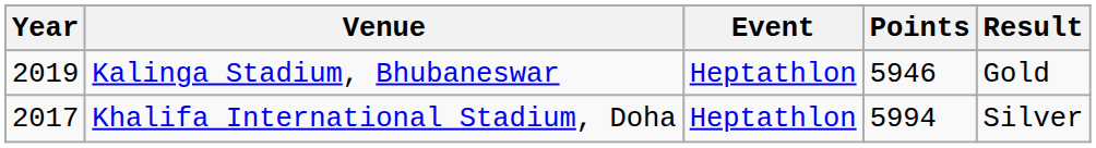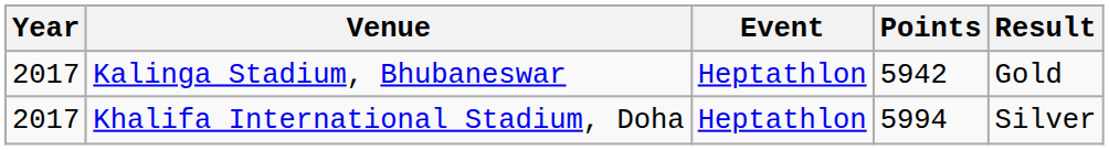 <table class="wikitable">
 <tr>
 <th>Year</th>
 <th>Venue</th>
 <th>Event</th>
 <th>Points</th>
 <th>Result</th>
 </tr>
 <tr>
-<td>2019</td>
+<td>2017</td>
 <td><a href='#'>Kalinga Stadium</a>, <a href='#'>Bhubaneswar</a></td>
 <td><a href='#'>Heptathlon</a></td>
-<td>5946</td>
+<td>5942</td>
 <td>Gold</td>
 </tr>
 <tr>
 <td>2017</td>
 <td><a href='#'>Khalifa International Stadium</a>, Doha</td>
 <td><a href='#'>Heptathlon</a></td>
 <td>5994</td>
 <td>Silver</td>
 </tr>
 </table>
